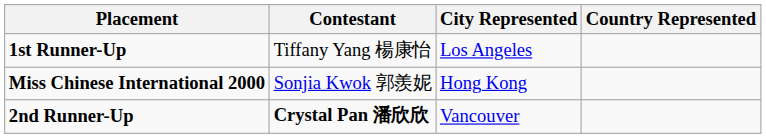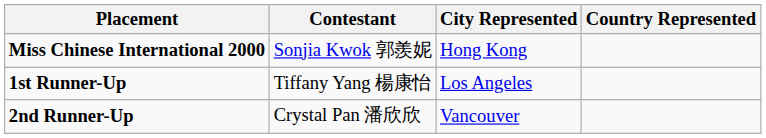 <table class="wikitable" border="1">
 <tr>
 <th>Placement</th>
 <th>Contestant</th>
 <th>City Represented</th>
 <th>Country Represented</th>
 </tr>
 <tr>
+<td><strong>Miss Chinese International 2000</strong></td>
+<td><a href='#'>Sonjia Kwok</a> 郭羨妮</td>
+<td><a href='#'>Hong Kong</a></td>
+<td></td>
+</tr>
+<tr>
 <td><strong>1st Runner-Up</strong></td>
 <td>Tiffany Yang 楊康怡</td>
 <td><a href='#'>Los Angeles</a></td>
 <td></td>
 </tr>
 <tr>
-<td><strong>Miss Chinese International 2000</strong></td>
-<td><a href='#'>Sonjia Kwok</a> 郭羨妮</td>
-<td><a href='#'>Hong Kong</a></td>
-<td></td>
-</tr>
-<tr>
 <td><strong>2nd Runner-Up</strong></td>
-<td><strong>Crystal Pan 潘欣欣</strong></td>
+<td>Crystal Pan 潘欣欣</td>
 <td><a href='#'>Vancouver</a></td>
 <td></td>
 </tr>
 </table>
